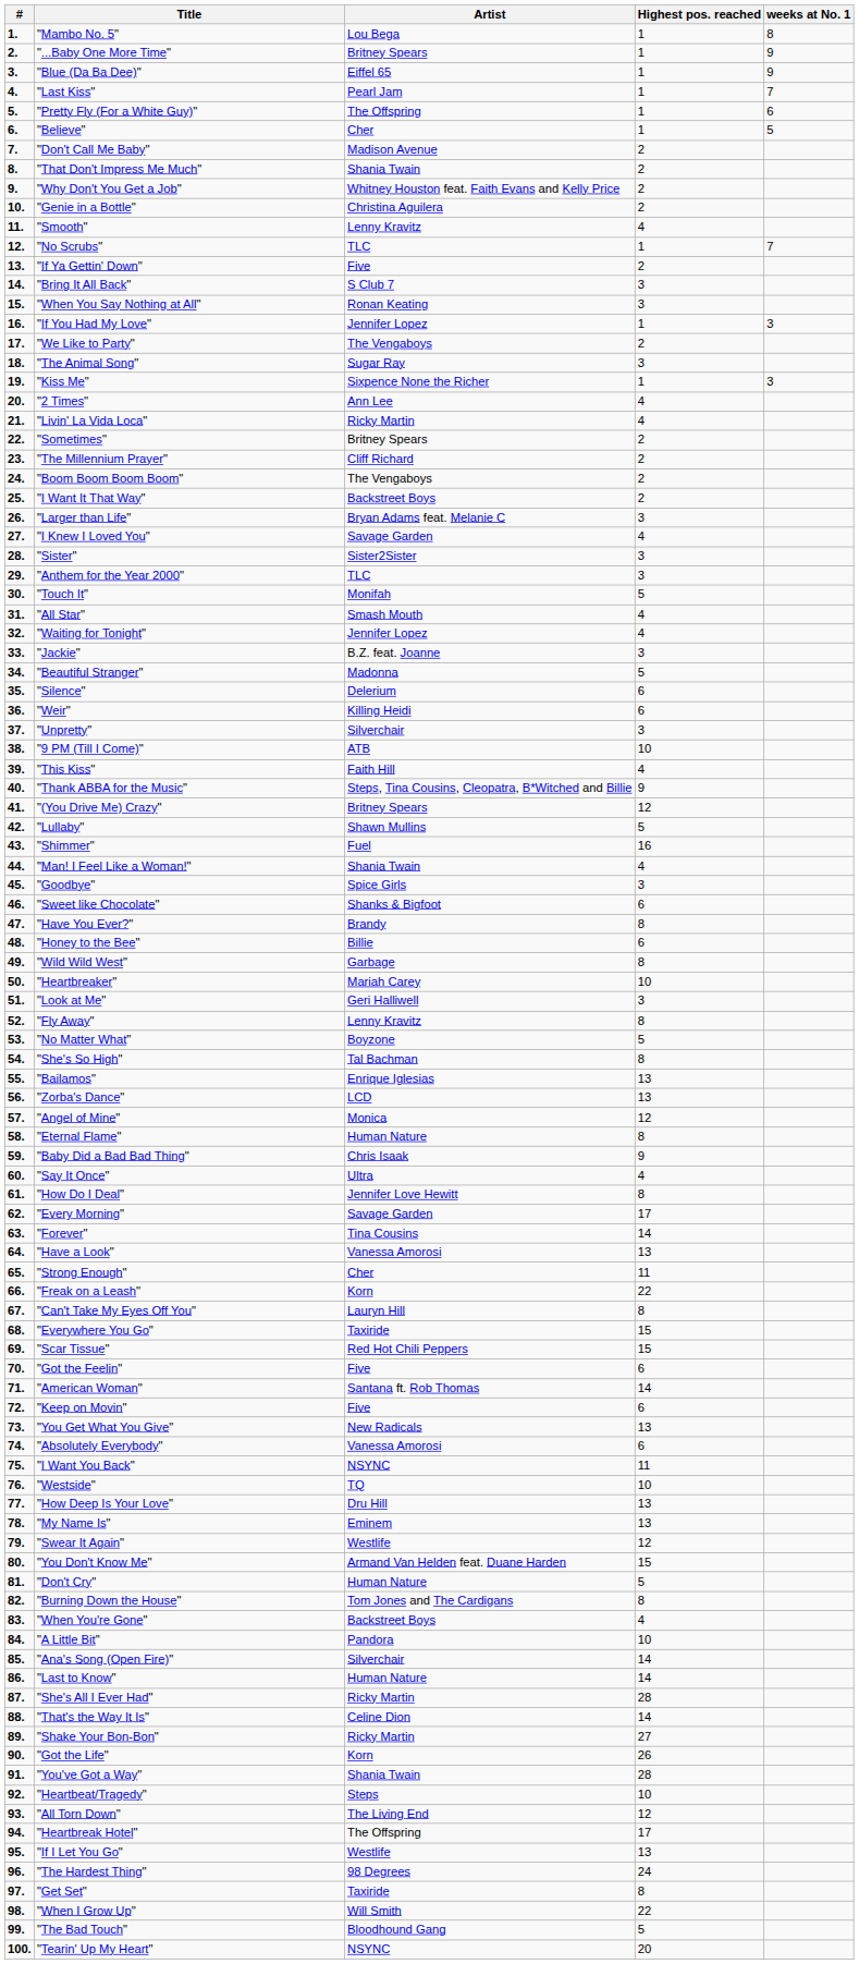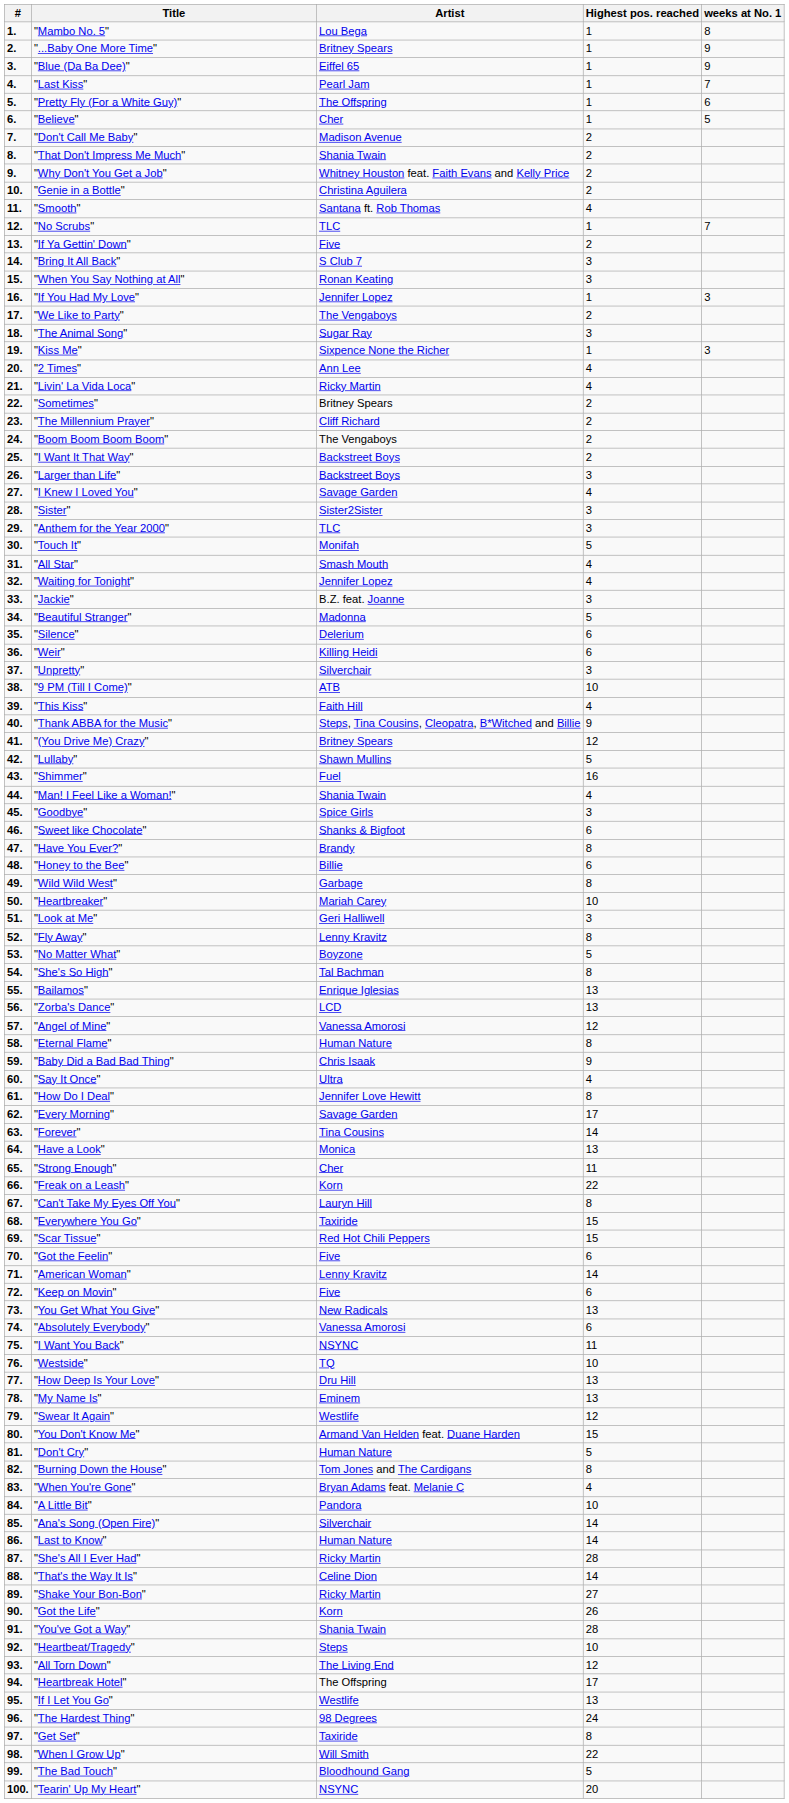 <table class="wikitable sortable">
 <tr>
 <th>#</th>
 <th width="400">Title</th>
 <th>Artist</th>
 <th>Highest pos. reached</th>
 <th>weeks at No. 1</th>
 </tr>
 <tr>
 <td><strong>1.</strong></td>
 <td>"<a href='#'>Mambo No. 5</a>"</td>
 <td><a href='#'>Lou Bega</a></td>
 <td>1</td>
 <td>8</td>
 </tr>
 <tr>
 <td><strong>2.</strong></td>
 <td>"<a href='#'>...Baby One More Time</a>"</td>
 <td><a href='#'>Britney Spears</a></td>
 <td>1</td>
 <td>9</td>
 </tr>
 <tr>
 <td><strong>3.</strong></td>
 <td>"<a href='#'>Blue (Da Ba Dee)</a>"</td>
 <td><a href='#'>Eiffel 65</a></td>
 <td>1</td>
 <td>9</td>
 </tr>
 <tr>
 <td><strong>4.</strong></td>
 <td>"<a href='#'>Last Kiss</a>"</td>
 <td><a href='#'>Pearl Jam</a></td>
 <td>1</td>
 <td>7</td>
 </tr>
 <tr>
 <td><strong>5.</strong></td>
 <td>"<a href='#'>Pretty Fly (For a White Guy)</a>"</td>
 <td><a href='#'>The Offspring</a></td>
 <td>1</td>
 <td>6</td>
 </tr>
 <tr>
 <td><strong>6.</strong></td>
 <td>"<a href='#'>Believe</a>"</td>
 <td><a href='#'>Cher</a></td>
 <td>1</td>
 <td>5</td>
 </tr>
 <tr>
 <td><strong>7.</strong></td>
 <td>"<a href='#'>Don't Call Me Baby</a>"</td>
 <td><a href='#'>Madison Avenue</a></td>
 <td>2</td>
 <td></td>
 </tr>
 <tr>
 <td><strong>8.</strong></td>
 <td>"<a href='#'>That Don't Impress Me Much</a>"</td>
 <td><a href='#'>Shania Twain</a></td>
 <td>2</td>
 <td></td>
 </tr>
 <tr>
 <td><strong>9.</strong></td>
 <td>"<a href='#'>Why Don't You Get a Job</a>"</td>
 <td><a href='#'>Whitney Houston</a> feat. <a href='#'>Faith Evans</a> and <a href='#'>Kelly Price</a></td>
 <td>2</td>
 <td></td>
 </tr>
 <tr>
 <td><strong>10.</strong></td>
 <td>"<a href='#'>Genie in a Bottle</a>"</td>
 <td><a href='#'>Christina Aguilera</a></td>
 <td>2</td>
 <td></td>
 </tr>
 <tr>
 <td><strong>11.</strong></td>
 <td>"<a href='#'>Smooth</a>"</td>
-<td><a href='#'>Lenny Kravitz</a></td>
+<td><a href='#'>Santana</a> ft. <a href='#'>Rob Thomas</a></td>
 <td>4</td>
 <td></td>
 </tr>
 <tr>
 <td><strong>12.</strong></td>
 <td>"<a href='#'>No Scrubs</a>"</td>
 <td><a href='#'>TLC</a></td>
 <td>1</td>
 <td>7</td>
 </tr>
 <tr>
 <td><strong>13.</strong></td>
 <td>"<a href='#'>If Ya Gettin' Down</a>"</td>
 <td><a href='#'>Five</a></td>
 <td>2</td>
 <td></td>
 </tr>
 <tr>
 <td><strong>14.</strong></td>
 <td>"<a href='#'>Bring It All Back</a>"</td>
 <td><a href='#'>S Club 7</a></td>
 <td>3</td>
 <td></td>
 </tr>
 <tr>
 <td><strong>15.</strong></td>
 <td>"<a href='#'>When You Say Nothing at All</a>"</td>
 <td><a href='#'>Ronan Keating</a></td>
 <td>3</td>
 <td></td>
 </tr>
 <tr>
 <td><strong>16.</strong></td>
 <td>"<a href='#'>If You Had My Love</a>"</td>
 <td><a href='#'>Jennifer Lopez</a></td>
 <td>1</td>
 <td>3</td>
 </tr>
 <tr>
 <td><strong>17.</strong></td>
 <td>"<a href='#'>We Like to Party</a>"</td>
 <td><a href='#'>The Vengaboys</a></td>
 <td>2</td>
 <td></td>
 </tr>
 <tr>
 <td><strong>18.</strong></td>
 <td>"<a href='#'>The Animal Song</a>"</td>
 <td><a href='#'>Sugar Ray</a></td>
 <td>3</td>
 <td></td>
 </tr>
 <tr>
 <td><strong>19.</strong></td>
 <td>"<a href='#'>Kiss Me</a>"</td>
 <td><a href='#'>Sixpence None the Richer</a></td>
 <td>1</td>
 <td>3</td>
 </tr>
 <tr>
 <td><strong>20.</strong></td>
 <td>"<a href='#'>2 Times</a>"</td>
 <td><a href='#'>Ann Lee</a></td>
 <td>4</td>
 <td></td>
 </tr>
 <tr>
 <td><strong>21.</strong></td>
 <td>"<a href='#'>Livin' La Vida Loca</a>"</td>
 <td><a href='#'>Ricky Martin</a></td>
 <td>4</td>
 <td></td>
 </tr>
 <tr>
 <td><strong>22.</strong></td>
 <td>"<a href='#'>Sometimes</a>"</td>
 <td>Britney Spears</td>
 <td>2</td>
 <td></td>
 </tr>
 <tr>
 <td><strong>23.</strong></td>
 <td>"<a href='#'>The Millennium Prayer</a>"</td>
 <td><a href='#'>Cliff Richard</a></td>
 <td>2</td>
 <td></td>
 </tr>
 <tr>
 <td><strong>24.</strong></td>
 <td>"<a href='#'>Boom Boom Boom Boom</a>"</td>
 <td>The Vengaboys</td>
 <td>2</td>
 <td></td>
 </tr>
 <tr>
 <td><strong>25.</strong></td>
 <td>"<a href='#'>I Want It That Way</a>"</td>
 <td><a href='#'>Backstreet Boys</a></td>
 <td>2</td>
 <td></td>
 </tr>
 <tr>
 <td><strong>26.</strong></td>
 <td>"<a href='#'>Larger than Life</a>"</td>
-<td><a href='#'>Bryan Adams</a> feat. <a href='#'>Melanie C</a></td>
+<td><a href='#'>Backstreet Boys</a></td>
 <td>3</td>
 <td></td>
 </tr>
 <tr>
 <td><strong>27.</strong></td>
 <td>"<a href='#'>I Knew I Loved You</a>"</td>
 <td><a href='#'>Savage Garden</a></td>
 <td>4</td>
 <td></td>
 </tr>
 <tr>
 <td><strong>28.</strong></td>
 <td>"<a href='#'>Sister</a>"</td>
 <td><a href='#'>Sister2Sister</a></td>
 <td>3</td>
 <td></td>
 </tr>
 <tr>
 <td><strong>29.</strong></td>
 <td>"<a href='#'>Anthem for the Year 2000</a>"</td>
 <td><a href='#'>TLC</a></td>
 <td>3</td>
 <td></td>
 </tr>
 <tr>
 <td><strong>30.</strong></td>
 <td>"<a href='#'>Touch It</a>"</td>
 <td><a href='#'>Monifah</a></td>
 <td>5</td>
 <td></td>
 </tr>
 <tr>
 <td><strong>31.</strong></td>
 <td>"<a href='#'>All Star</a>"</td>
 <td><a href='#'>Smash Mouth</a></td>
 <td>4</td>
 <td></td>
 </tr>
 <tr>
 <td><strong>32.</strong></td>
 <td>"<a href='#'>Waiting for Tonight</a>"</td>
 <td><a href='#'>Jennifer Lopez</a></td>
 <td>4</td>
 <td></td>
 </tr>
 <tr>
 <td><strong>33.</strong></td>
 <td>"<a href='#'>Jackie</a>"</td>
 <td>B.Z. feat. <a href='#'>Joanne</a></td>
 <td>3</td>
 <td></td>
 </tr>
 <tr>
 <td><strong>34.</strong></td>
 <td>"<a href='#'>Beautiful Stranger</a>"</td>
 <td><a href='#'>Madonna</a></td>
 <td>5</td>
 <td></td>
 </tr>
 <tr>
 <td><strong>35.</strong></td>
 <td>"<a href='#'>Silence</a>"</td>
 <td><a href='#'>Delerium</a></td>
 <td>6</td>
 <td></td>
 </tr>
 <tr>
 <td><strong>36.</strong></td>
 <td>"<a href='#'>Weir</a>"</td>
 <td><a href='#'>Killing Heidi</a></td>
 <td>6</td>
 <td></td>
 </tr>
 <tr>
 <td><strong>37.</strong></td>
 <td>"<a href='#'>Unpretty</a>"</td>
 <td><a href='#'>Silverchair</a></td>
 <td>3</td>
 <td></td>
 </tr>
 <tr>
 <td><strong>38.</strong></td>
 <td>"<a href='#'>9 PM (Till I Come)</a>"</td>
 <td><a href='#'>ATB</a></td>
 <td>10</td>
 <td></td>
 </tr>
 <tr>
 <td><strong>39.</strong></td>
 <td>"<a href='#'>This Kiss</a>"</td>
 <td><a href='#'>Faith Hill</a></td>
 <td>4</td>
 <td></td>
 </tr>
 <tr>
 <td><strong>40.</strong></td>
 <td>"<a href='#'>Thank ABBA for the Music</a>"</td>
 <td><a href='#'>Steps</a>, <a href='#'>Tina Cousins</a>, <a href='#'>Cleopatra</a>, <a href='#'>B*Witched</a> and <a href='#'>Billie</a></td>
 <td>9</td>
 <td></td>
 </tr>
 <tr>
 <td><strong>41.</strong></td>
 <td>"<a href='#'>(You Drive Me) Crazy</a>"</td>
 <td><a href='#'>Britney Spears</a></td>
 <td>12</td>
 <td></td>
 </tr>
 <tr>
 <td><strong>42.</strong></td>
 <td>"<a href='#'>Lullaby</a>"</td>
 <td><a href='#'>Shawn Mullins</a></td>
 <td>5</td>
 <td></td>
 </tr>
 <tr>
 <td><strong>43.</strong></td>
 <td>"<a href='#'>Shimmer</a>"</td>
 <td><a href='#'>Fuel</a></td>
 <td>16</td>
 <td></td>
 </tr>
 <tr>
 <td><strong>44.</strong></td>
 <td>"<a href='#'>Man! I Feel Like a Woman!</a>"</td>
 <td><a href='#'>Shania Twain</a></td>
 <td>4</td>
 <td></td>
 </tr>
 <tr>
 <td><strong>45.</strong></td>
 <td>"<a href='#'>Goodbye</a>"</td>
 <td><a href='#'>Spice Girls</a></td>
 <td>3</td>
 <td></td>
 </tr>
 <tr>
 <td><strong>46.</strong></td>
 <td>"<a href='#'>Sweet like Chocolate</a>"</td>
 <td><a href='#'>Shanks & Bigfoot</a></td>
 <td>6</td>
 <td></td>
 </tr>
 <tr>
 <td><strong>47.</strong></td>
 <td>"<a href='#'>Have You Ever?</a>"</td>
 <td><a href='#'>Brandy</a></td>
 <td>8</td>
 <td></td>
 </tr>
 <tr>
 <td><strong>48.</strong></td>
 <td>"<a href='#'>Honey to the Bee</a>"</td>
 <td><a href='#'>Billie</a></td>
 <td>6</td>
 <td></td>
 </tr>
 <tr>
 <td><strong>49.</strong></td>
 <td>"<a href='#'>Wild Wild West</a>"</td>
 <td><a href='#'>Garbage</a></td>
 <td>8</td>
 <td></td>
 </tr>
 <tr>
 <td><strong>50.</strong></td>
 <td>"<a href='#'>Heartbreaker</a>"</td>
 <td><a href='#'>Mariah Carey</a></td>
 <td>10</td>
 <td></td>
 </tr>
 <tr>
 <td><strong>51.</strong></td>
 <td>"<a href='#'>Look at Me</a>"</td>
 <td><a href='#'>Geri Halliwell</a></td>
 <td>3</td>
 <td></td>
 </tr>
 <tr>
 <td><strong>52.</strong></td>
 <td>"<a href='#'>Fly Away</a>"</td>
 <td><a href='#'>Lenny Kravitz</a></td>
 <td>8</td>
 <td></td>
 </tr>
 <tr>
 <td><strong>53.</strong></td>
 <td>"<a href='#'>No Matter What</a>"</td>
 <td><a href='#'>Boyzone</a></td>
 <td>5</td>
 <td></td>
 </tr>
 <tr>
 <td><strong>54.</strong></td>
 <td>"<a href='#'>She's So High</a>"</td>
 <td><a href='#'>Tal Bachman</a></td>
 <td>8</td>
 <td></td>
 </tr>
 <tr>
 <td><strong>55.</strong></td>
 <td>"<a href='#'>Bailamos</a>"</td>
 <td><a href='#'>Enrique Iglesias</a></td>
 <td>13</td>
 <td></td>
 </tr>
 <tr>
 <td><strong>56.</strong></td>
 <td>"<a href='#'>Zorba's Dance</a>"</td>
 <td><a href='#'>LCD</a></td>
 <td>13</td>
 <td></td>
 </tr>
 <tr>
 <td><strong>57.</strong></td>
 <td>"<a href='#'>Angel of Mine</a>"</td>
-<td><a href='#'>Monica</a></td>
+<td><a href='#'>Vanessa Amorosi</a></td>
 <td>12</td>
 <td></td>
 </tr>
 <tr>
 <td><strong>58.</strong></td>
 <td>"<a href='#'>Eternal Flame</a>"</td>
 <td><a href='#'>Human Nature</a></td>
 <td>8</td>
 <td></td>
 </tr>
 <tr>
 <td><strong>59.</strong></td>
 <td>"<a href='#'>Baby Did a Bad Bad Thing</a>"</td>
 <td><a href='#'>Chris Isaak</a></td>
 <td>9</td>
 <td></td>
 </tr>
 <tr>
 <td><strong>60.</strong></td>
 <td>"<a href='#'>Say It Once</a>"</td>
 <td><a href='#'>Ultra</a></td>
 <td>4</td>
 <td></td>
 </tr>
 <tr>
 <td><strong>61.</strong></td>
 <td>"<a href='#'>How Do I Deal</a>"</td>
 <td><a href='#'>Jennifer Love Hewitt</a></td>
 <td>8</td>
 <td></td>
 </tr>
 <tr>
 <td><strong>62.</strong></td>
 <td>"<a href='#'>Every Morning</a>"</td>
 <td><a href='#'>Savage Garden</a></td>
 <td>17</td>
 <td></td>
 </tr>
 <tr>
 <td><strong>63.</strong></td>
 <td>"<a href='#'>Forever</a>"</td>
 <td><a href='#'>Tina Cousins</a></td>
 <td>14</td>
 <td></td>
 </tr>
 <tr>
 <td><strong>64.</strong></td>
 <td>"<a href='#'>Have a Look</a>"</td>
-<td><a href='#'>Vanessa Amorosi</a></td>
+<td><a href='#'>Monica</a></td>
 <td>13</td>
 <td></td>
 </tr>
 <tr>
 <td><strong>65.</strong></td>
 <td>"<a href='#'>Strong Enough</a>"</td>
 <td><a href='#'>Cher</a></td>
 <td>11</td>
 <td></td>
 </tr>
 <tr>
 <td><strong>66.</strong></td>
 <td>"<a href='#'>Freak on a Leash</a>"</td>
 <td><a href='#'>Korn</a></td>
 <td>22</td>
 <td></td>
 </tr>
 <tr>
 <td><strong>67.</strong></td>
 <td>"<a href='#'>Can't Take My Eyes Off You</a>"</td>
 <td><a href='#'>Lauryn Hill</a></td>
 <td>8</td>
 <td></td>
 </tr>
 <tr>
 <td><strong>68.</strong></td>
 <td>"<a href='#'>Everywhere You Go</a>"</td>
 <td><a href='#'>Taxiride</a></td>
 <td>15</td>
 <td></td>
 </tr>
 <tr>
 <td><strong>69.</strong></td>
 <td>"<a href='#'>Scar Tissue</a>"</td>
 <td><a href='#'>Red Hot Chili Peppers</a></td>
 <td>15</td>
 <td></td>
 </tr>
 <tr>
 <td><strong>70.</strong></td>
 <td>"<a href='#'>Got the Feelin</a>"</td>
 <td><a href='#'>Five</a></td>
 <td>6</td>
 <td></td>
 </tr>
 <tr>
 <td><strong>71.</strong></td>
 <td>"<a href='#'>American Woman</a>"</td>
-<td><a href='#'>Santana</a> ft. <a href='#'>Rob Thomas</a></td>
+<td><a href='#'>Lenny Kravitz</a></td>
 <td>14</td>
 <td></td>
 </tr>
 <tr>
 <td><strong>72.</strong></td>
 <td>"<a href='#'>Keep on Movin</a>"</td>
 <td><a href='#'>Five</a></td>
 <td>6</td>
 <td></td>
 </tr>
 <tr>
 <td><strong>73.</strong></td>
 <td>"<a href='#'>You Get What You Give</a>"</td>
 <td><a href='#'>New Radicals</a></td>
 <td>13</td>
 <td></td>
 </tr>
 <tr>
 <td><strong>74.</strong></td>
 <td>"<a href='#'>Absolutely Everybody</a>"</td>
 <td><a href='#'>Vanessa Amorosi</a></td>
 <td>6</td>
 <td></td>
 </tr>
 <tr>
 <td><strong>75.</strong></td>
 <td>"<a href='#'>I Want You Back</a>"</td>
 <td><a href='#'>NSYNC</a></td>
 <td>11</td>
 <td></td>
 </tr>
 <tr>
 <td><strong>76.</strong></td>
 <td>"<a href='#'>Westside</a>"</td>
 <td><a href='#'>TQ</a></td>
 <td>10</td>
 <td></td>
 </tr>
 <tr>
 <td><strong>77.</strong></td>
 <td>"<a href='#'>How Deep Is Your Love</a>"</td>
 <td><a href='#'>Dru Hill</a></td>
 <td>13</td>
 <td></td>
 </tr>
 <tr>
 <td><strong>78.</strong></td>
 <td>"<a href='#'>My Name Is</a>"</td>
 <td><a href='#'>Eminem</a></td>
 <td>13</td>
 <td></td>
 </tr>
 <tr>
 <td><strong>79.</strong></td>
 <td>"<a href='#'>Swear It Again</a>"</td>
 <td><a href='#'>Westlife</a></td>
 <td>12</td>
 <td></td>
 </tr>
 <tr>
 <td><strong>80.</strong></td>
 <td>"<a href='#'>You Don't Know Me</a>"</td>
 <td><a href='#'>Armand Van Helden</a> feat. <a href='#'>Duane Harden</a></td>
 <td>15</td>
 <td></td>
 </tr>
 <tr>
 <td><strong>81.</strong></td>
 <td>"<a href='#'>Don't Cry</a>"</td>
 <td><a href='#'>Human Nature</a></td>
 <td>5</td>
 <td></td>
 </tr>
 <tr>
 <td><strong>82.</strong></td>
 <td>"<a href='#'>Burning Down the House</a>"</td>
 <td><a href='#'>Tom Jones</a> and <a href='#'>The Cardigans</a></td>
 <td>8</td>
 <td></td>
 </tr>
 <tr>
 <td><strong>83.</strong></td>
 <td>"<a href='#'>When You're Gone</a>"</td>
-<td><a href='#'>Backstreet Boys</a></td>
+<td><a href='#'>Bryan Adams</a> feat. <a href='#'>Melanie C</a></td>
 <td>4</td>
 <td></td>
 </tr>
 <tr>
 <td><strong>84.</strong></td>
 <td>"<a href='#'>A Little Bit</a>"</td>
 <td><a href='#'>Pandora</a></td>
 <td>10</td>
 <td></td>
 </tr>
 <tr>
 <td><strong>85.</strong></td>
 <td>"<a href='#'>Ana's Song (Open Fire)</a>"</td>
 <td><a href='#'>Silverchair</a></td>
 <td>14</td>
 <td></td>
 </tr>
 <tr>
 <td><strong>86.</strong></td>
 <td>"<a href='#'>Last to Know</a>"</td>
 <td><a href='#'>Human Nature</a></td>
 <td>14</td>
 <td></td>
 </tr>
 <tr>
 <td><strong>87.</strong></td>
 <td>"<a href='#'>She's All I Ever Had</a>"</td>
 <td><a href='#'>Ricky Martin</a></td>
 <td>28</td>
 <td></td>
 </tr>
 <tr>
 <td><strong>88.</strong></td>
 <td>"<a href='#'>That's the Way It Is</a>"</td>
 <td><a href='#'>Celine Dion</a></td>
 <td>14</td>
 <td></td>
 </tr>
 <tr>
 <td><strong>89.</strong></td>
 <td>"<a href='#'>Shake Your Bon-Bon</a>"</td>
 <td><a href='#'>Ricky Martin</a></td>
 <td>27</td>
 <td></td>
 </tr>
 <tr>
 <td><strong>90.</strong></td>
 <td>"<a href='#'>Got the Life</a>"</td>
 <td><a href='#'>Korn</a></td>
 <td>26</td>
 <td></td>
 </tr>
 <tr>
 <td><strong>91.</strong></td>
 <td>"<a href='#'>You've Got a Way</a>"</td>
 <td><a href='#'>Shania Twain</a></td>
 <td>28</td>
 <td></td>
 </tr>
 <tr>
 <td><strong>92.</strong></td>
 <td>"<a href='#'>Heartbeat/Tragedy</a>"</td>
 <td><a href='#'>Steps</a></td>
 <td>10</td>
 <td></td>
 </tr>
 <tr>
 <td><strong>93.</strong></td>
 <td>"<a href='#'>All Torn Down</a>"</td>
 <td><a href='#'>The Living End</a></td>
 <td>12</td>
 <td></td>
 </tr>
 <tr>
 <td><strong>94.</strong></td>
 <td>"<a href='#'>Heartbreak Hotel</a>"</td>
 <td>The Offspring</td>
 <td>17</td>
 <td></td>
 </tr>
 <tr>
 <td><strong>95.</strong></td>
 <td>"<a href='#'>If I Let You Go</a>"</td>
 <td><a href='#'>Westlife</a></td>
 <td>13</td>
 <td></td>
 </tr>
 <tr>
 <td><strong>96.</strong></td>
 <td>"<a href='#'>The Hardest Thing</a>"</td>
 <td><a href='#'>98 Degrees</a></td>
 <td>24</td>
 <td></td>
 </tr>
 <tr>
 <td><strong>97.</strong></td>
 <td>"<a href='#'>Get Set</a>"</td>
 <td><a href='#'>Taxiride</a></td>
 <td>8</td>
 <td></td>
 </tr>
 <tr>
 <td><strong>98.</strong></td>
 <td>"<a href='#'>When I Grow Up</a>"</td>
 <td><a href='#'>Will Smith</a></td>
 <td>22</td>
 <td></td>
 </tr>
 <tr>
 <td><strong>99.</strong></td>
 <td>"<a href='#'>The Bad Touch</a>"</td>
 <td><a href='#'>Bloodhound Gang</a></td>
 <td>5</td>
 <td></td>
 </tr>
 <tr>
 <td><strong>100.</strong></td>
 <td>"<a href='#'>Tearin' Up My Heart</a>"</td>
 <td><a href='#'>NSYNC</a></td>
 <td>20</td>
 <td></td>
 </tr>
 </table>
